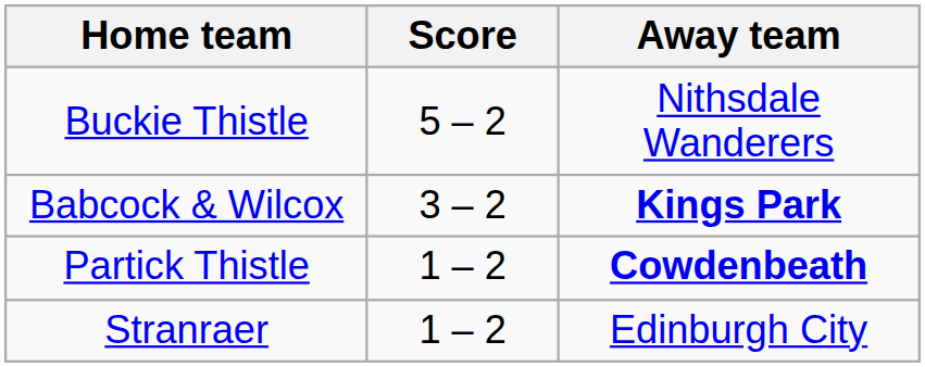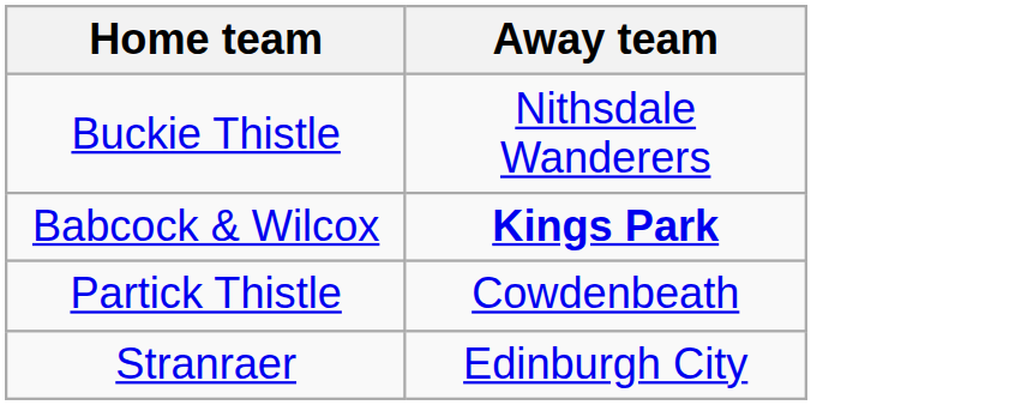 <table class="wikitable" style="text-align: center">
 <tr>
 <th width=140>Home team</th>
-<th width=70>Score</th>
 <th width=140>Away team</th>
 </tr>
 <tr>
 <td><a href='#'>Buckie Thistle</a></td>
-<td>5 – 2</td>
 <td><a href='#'>Nithsdale Wanderers</a></td>
 </tr>
 <tr>
 <td><a href='#'>Babcock & Wilcox</a></td>
-<td>3 – 2</td>
 <td><strong><a href='#'>Kings Park</a></strong></td>
 </tr>
 <tr>
 <td><a href='#'>Partick Thistle</a></td>
-<td>1 – 2</td>
-<td><strong><a href='#'>Cowdenbeath</a></strong></td>
+<td><a href='#'>Cowdenbeath</a></td>
 </tr>
 <tr>
 <td><a href='#'>Stranraer</a></td>
-<td>1 – 2</td>
 <td><a href='#'>Edinburgh City</a></td>
 </tr>
 </table>
